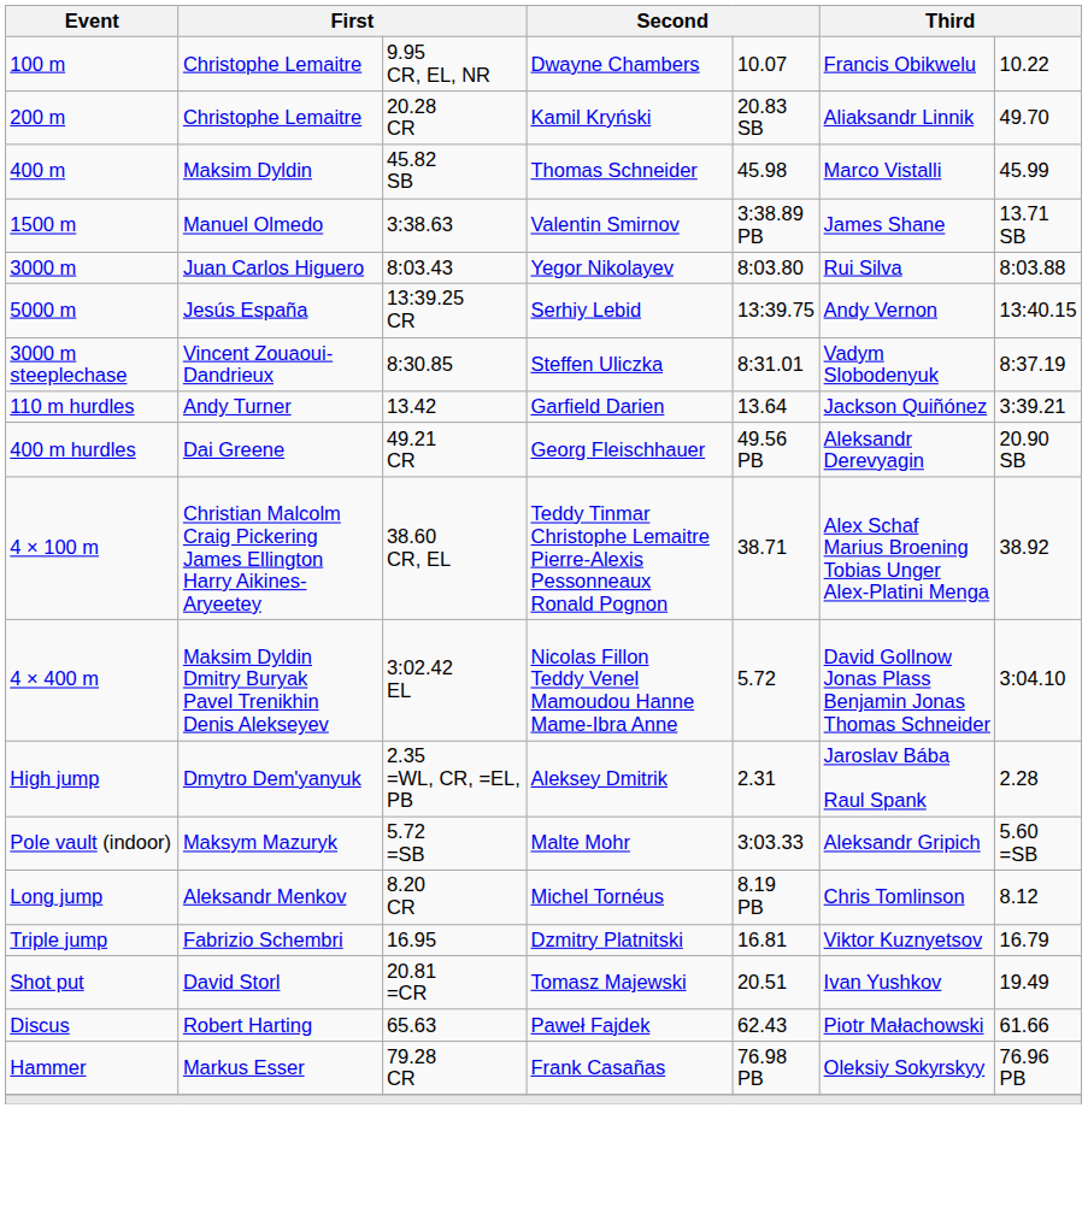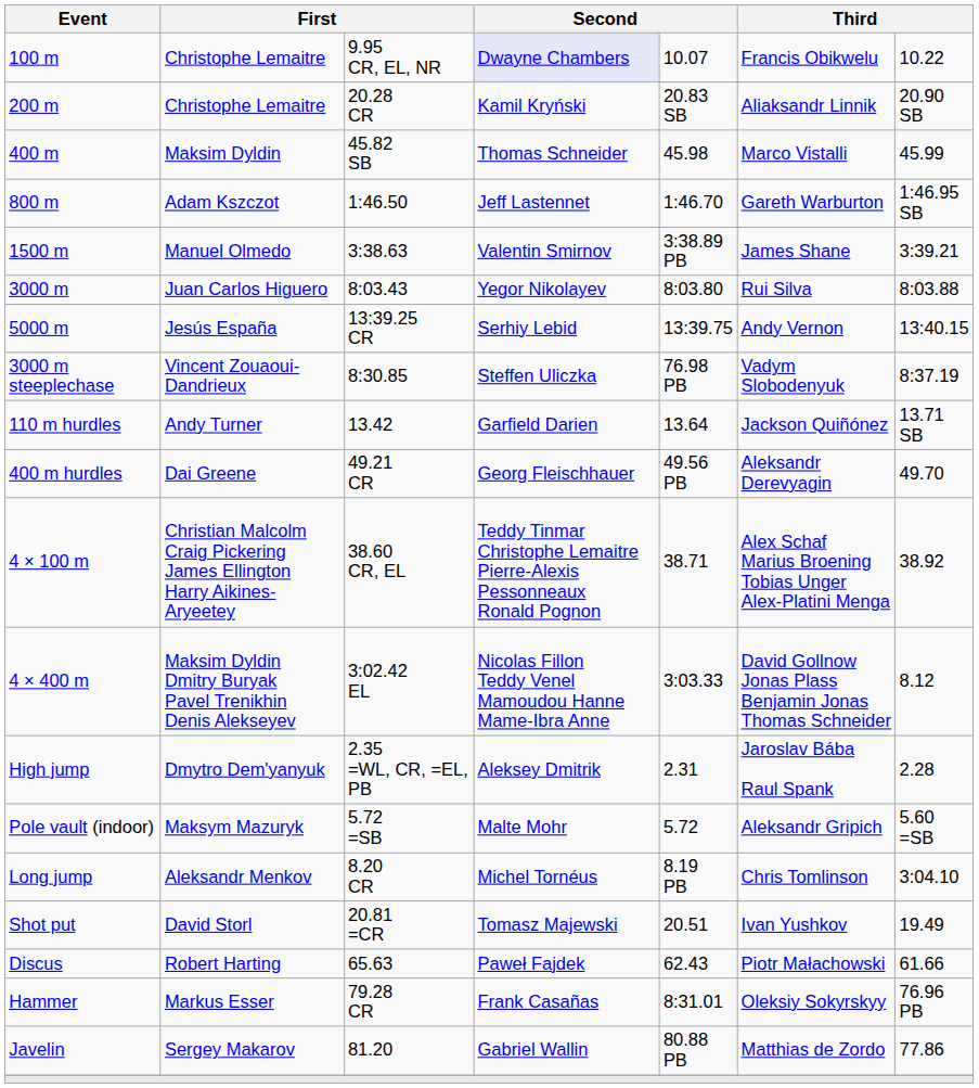 <table class=wikitable>
 <tr>
 <th>Event</th>
 <th colspan=2>First</th>
 <th colspan=2>Second</th>
 <th colspan=2>Third</th>
 </tr>
 <tr>
 <td><a href='#'>100 m</a><br></td>
 <td><a href='#'>Christophe Lemaitre</a> <br></td>
 <td>9.95 <br> CR, EL, NR</td>
-<td><a href='#'>Dwayne Chambers</a> <br></td>
+<td style="background: lavender;"><a href='#'>Dwayne Chambers</a> <br></td>
 <td>10.07</td>
 <td><a href='#'>Francis Obikwelu</a> <br></td>
 <td>10.22</td>
 </tr>
 <tr>
 <td><a href='#'>200 m</a><br></td>
 <td><a href='#'>Christophe Lemaitre</a> <br></td>
 <td>20.28 <br> CR</td>
 <td><a href='#'>Kamil Kryński</a> <br></td>
 <td>20.83 <br> SB</td>
 <td><a href='#'>Aliaksandr Linnik</a> <br></td>
-<td>49.70</td>
+<td>20.90 <br> SB</td>
 </tr>
 <tr>
 <td><a href='#'>400 m</a><br></td>
 <td><a href='#'>Maksim Dyldin</a> <br></td>
 <td>45.82 <br> SB</td>
 <td><a href='#'>Thomas Schneider</a> <br></td>
 <td>45.98</td>
 <td><a href='#'>Marco Vistalli</a> <br></td>
 <td>45.99</td>
 </tr>
 <tr>
+<td><a href='#'>800 m</a><br></td>
+<td><a href='#'>Adam Kszczot</a> <br></td>
+<td>1:46.50</td>
+<td><a href='#'>Jeff Lastennet</a> <br></td>
+<td>1:46.70</td>
+<td><a href='#'>Gareth Warburton</a> <br></td>
+<td>1:46.95 <br> SB</td>
+</tr>
+<tr>
 <td><a href='#'>1500 m</a><br></td>
 <td><a href='#'>Manuel Olmedo</a> <br></td>
 <td>3:38.63</td>
 <td><a href='#'>Valentin Smirnov</a> <br></td>
 <td>3:38.89 <br> PB</td>
 <td><a href='#'>James Shane</a> <br></td>
-<td>13.71 <br> SB</td>
+<td>3:39.21</td>
 </tr>
 <tr>
 <td><a href='#'>3000 m</a><br></td>
 <td><a href='#'>Juan Carlos Higuero</a> <br></td>
 <td>8:03.43</td>
 <td><a href='#'>Yegor Nikolayev</a> <br></td>
 <td>8:03.80</td>
 <td><a href='#'>Rui Silva</a> <br></td>
 <td>8:03.88</td>
 </tr>
 <tr>
 <td><a href='#'>5000 m</a><br></td>
 <td><a href='#'>Jesús España</a> <br></td>
 <td>13:39.25 <br> CR</td>
 <td><a href='#'>Serhiy Lebid</a> <br></td>
 <td>13:39.75</td>
 <td><a href='#'>Andy Vernon</a> <br></td>
 <td>13:40.15</td>
 </tr>
 <tr>
 <td><a href='#'>3000 m steeplechase</a><br></td>
 <td><a href='#'>Vincent Zouaoui-Dandrieux</a> <br></td>
 <td>8:30.85</td>
 <td><a href='#'>Steffen Uliczka</a> <br></td>
-<td>8:31.01</td>
+<td>76.98 <br>PB</td>
 <td><a href='#'>Vadym Slobodenyuk</a> <br></td>
 <td>8:37.19</td>
 </tr>
 <tr>
 <td><a href='#'>110 m hurdles</a><br></td>
 <td><a href='#'>Andy Turner</a> <br></td>
 <td>13.42</td>
 <td><a href='#'>Garfield Darien</a> <br></td>
 <td>13.64</td>
 <td><a href='#'>Jackson Quiñónez</a> <br></td>
-<td>3:39.21</td>
+<td>13.71 <br> SB</td>
 </tr>
 <tr>
 <td><a href='#'>400 m hurdles</a><br></td>
 <td><a href='#'>Dai Greene</a> <br></td>
 <td>49.21<br>CR</td>
 <td><a href='#'>Georg Fleischhauer</a> <br></td>
 <td>49.56<br>PB</td>
 <td><a href='#'>Aleksandr Derevyagin</a> <br></td>
-<td>20.90 <br> SB</td>
+<td>49.70</td>
 </tr>
 <tr>
 <td><a href='#'>4 × 100 m</a><br></td>
 <td> <br> <a href='#'>Christian Malcolm</a> <br> <a href='#'>Craig Pickering</a> <br> <a href='#'>James Ellington</a> <br> <a href='#'>Harry Aikines-Aryeetey</a></td>
 <td>38.60 <br> CR, EL</td>
 <td> <br> <a href='#'>Teddy Tinmar</a> <br> <a href='#'>Christophe Lemaitre</a> <br> <a href='#'>Pierre-Alexis Pessonneaux</a> <br> <a href='#'>Ronald Pognon</a></td>
 <td>38.71</td>
 <td> <br> <a href='#'>Alex Schaf</a> <br> <a href='#'>Marius Broening</a> <br> <a href='#'>Tobias Unger</a> <br> <a href='#'>Alex-Platini Menga</a></td>
 <td>38.92</td>
 </tr>
 <tr>
 <td><a href='#'>4 × 400 m</a><br></td>
 <td><br><a href='#'>Maksim Dyldin</a><br><a href='#'>Dmitry Buryak</a><br><a href='#'>Pavel Trenikhin</a><br><a href='#'>Denis Alekseyev</a></td>
 <td>3:02.42 <br> EL</td>
 <td><br><a href='#'>Nicolas Fillon</a><br><a href='#'>Teddy Venel</a><br><a href='#'>Mamoudou Hanne</a><br><a href='#'>Mame-Ibra Anne</a></td>
-<td>5.72<br></td>
+<td>3:03.33</td>
 <td><br><a href='#'>David Gollnow</a><br><a href='#'>Jonas Plass</a><br><a href='#'>Benjamin Jonas</a><br><a href='#'>Thomas Schneider</a></td>
-<td>3:04.10</td>
+<td>8.12</td>
 </tr>
 <tr>
 <td><a href='#'>High jump</a><br></td>
 <td><a href='#'>Dmytro Dem'yanyuk</a> <br></td>
 <td>2.35<br> =WL, CR, =EL, PB</td>
 <td><a href='#'>Aleksey Dmitrik</a> <br></td>
 <td>2.31</td>
 <td><a href='#'>Jaroslav Bába</a> <br><br><a href='#'>Raul Spank</a> <br></td>
 <td>2.28</td>
 </tr>
 <tr>
 <td><a href='#'>Pole vault</a> (indoor)<br></td>
 <td><a href='#'>Maksym Mazuryk</a> <br></td>
 <td>5.72<br> =SB</td>
 <td><a href='#'>Malte Mohr</a> <br></td>
-<td>3:03.33</td>
+<td>5.72<br></td>
 <td><a href='#'>Aleksandr Gripich</a> <br></td>
 <td>5.60<br> =SB</td>
 </tr>
 <tr>
 <td><a href='#'>Long jump</a><br></td>
 <td><a href='#'>Aleksandr Menkov</a> <br></td>
 <td>8.20<br>CR</td>
 <td><a href='#'>Michel Tornéus</a> <br></td>
 <td>8.19<br>PB</td>
 <td><a href='#'>Chris Tomlinson</a> <br></td>
-<td>8.12</td>
-</tr>
-<tr>
-<td><a href='#'>Triple jump</a><br></td>
-<td><a href='#'>Fabrizio Schembri</a> <br></td>
-<td>16.95</td>
-<td><a href='#'>Dzmitry Platnitski</a> <br></td>
-<td>16.81</td>
-<td><a href='#'>Viktor Kuznyetsov</a> <br></td>
-<td>16.79</td>
+<td>3:04.10</td>
 </tr>
 <tr>
 <td><a href='#'>Shot put</a><br></td>
 <td><a href='#'>David Storl</a> <br></td>
 <td>20.81 <br> =CR</td>
 <td><a href='#'>Tomasz Majewski</a> <br></td>
 <td>20.51</td>
 <td><a href='#'>Ivan Yushkov</a> <br></td>
 <td>19.49</td>
 </tr>
 <tr>
 <td><a href='#'>Discus</a><br></td>
 <td><a href='#'>Robert Harting</a> <br></td>
 <td>65.63</td>
 <td><a href='#'>Paweł Fajdek</a> <br></td>
 <td>62.43</td>
 <td><a href='#'>Piotr Małachowski</a> <br></td>
 <td>61.66</td>
 </tr>
 <tr>
 <td><a href='#'>Hammer</a><br></td>
 <td><a href='#'>Markus Esser</a> <br></td>
 <td>79.28 <br>CR</td>
 <td><a href='#'>Frank Casañas</a> <br></td>
-<td>76.98 <br>PB</td>
+<td>8:31.01</td>
 <td><a href='#'>Oleksiy Sokyrskyy</a> <br></td>
 <td>76.96 <br>PB</td>
+</tr>
+<tr>
+<td><a href='#'>Javelin</a><br></td>
+<td><a href='#'>Sergey Makarov</a> <br></td>
+<td>81.20</td>
+<td><a href='#'>Gabriel Wallin</a> <br></td>
+<td>80.88 <br> PB</td>
+<td><a href='#'>Matthias de Zordo</a><br></td>
+<td>77.86</td>
 </tr>
 <tr>
 </tr>
 <tr bgcolor= e8e8e8>
 <td colspan=7></td>
 </tr>
 </table>
